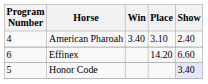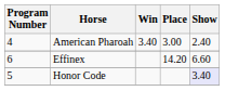 <table class="wikitable">
 <tr>
 <th>Program<br>Number</th>
 <th>Horse</th>
 <th>Win</th>
 <th>Place</th>
 <th>Show</th>
 </tr>
 <tr>
 <td>4</td>
 <td>American Pharoah</td>
 <td>3.40</td>
-<td>3.10</td>
+<td>3.00</td>
 <td>2.40</td>
 </tr>
 <tr>
 </tr>
 <tr>
 <td>6</td>
 <td>Effinex</td>
 <td></td>
 <td>14.20</td>
 <td>6.60</td>
 </tr>
 <tr>
 </tr>
 <tr>
 <td>5</td>
 <td>Honor Code</td>
 <td></td>
 <td></td>
 <td style="background: lavender;">3.40</td>
 </tr>
 <tr>
 </tr>
 </table>
